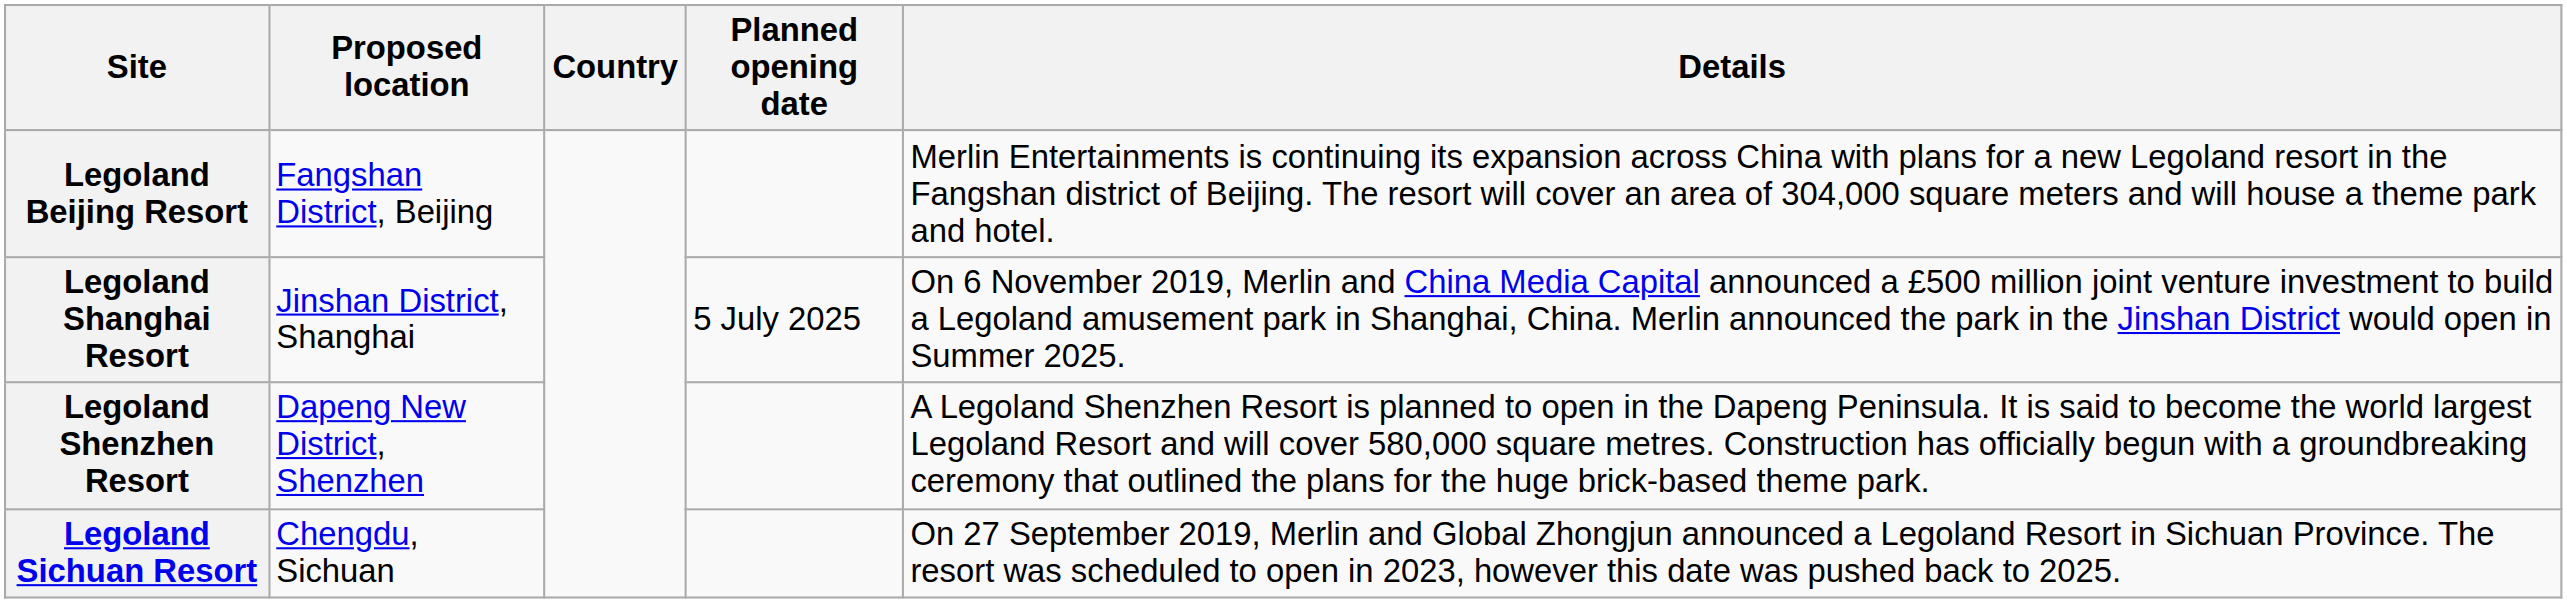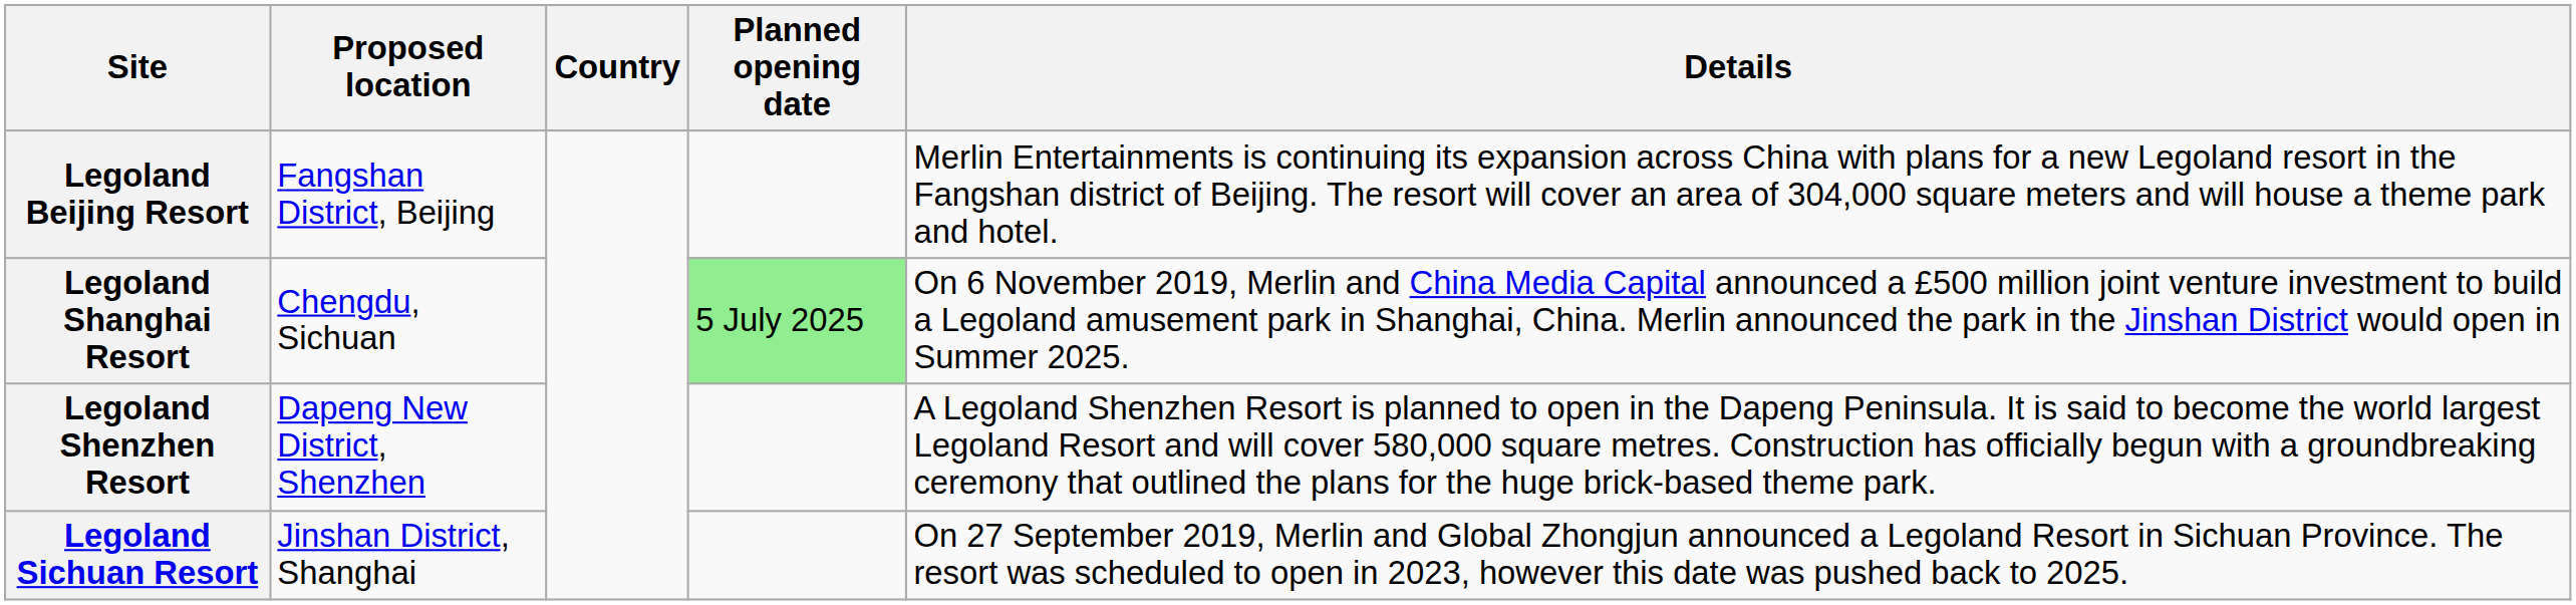 <table class="wikitable">
 <tr>
 <th scope="col">Site</th>
 <th scope="col">Proposed location</th>
 <th scope="col">Country</th>
 <th scope="col">Planned opening date</th>
 <th scope="col">Details</th>
 </tr>
 <tr>
 <th scope="row">Legoland Beijing Resort</th>
 <td><a href='#'>Fangshan District</a>, Beijing</td>
 <td rowspan="4"></td>
 <td></td>
 <td>Merlin Entertainments is continuing its expansion across China with plans for a new Legoland resort in the Fangshan district of Beijing. The resort will cover an area of 304,000 square meters and will house a theme park and hotel.</td>
 </tr>
 <tr>
 <th scope="row">Legoland Shanghai Resort</th>
-<td><a href='#'>Jinshan District</a>, Shanghai</td>
-<td>5 July 2025</td>
+<td><a href='#'>Chengdu</a>, Sichuan</td>
+<td style="background: lightgreen;">5 July 2025</td>
 <td>On 6 November 2019, Merlin and <a href='#'>China Media Capital</a> announced a £500 million joint venture investment to build a Legoland amusement park in Shanghai, China. Merlin announced the park in the <a href='#'>Jinshan District</a> would open in Summer 2025.</td>
 </tr>
 <tr>
 <th scope="row">Legoland Shenzhen Resort</th>
 <td><a href='#'>Dapeng New District</a>, <a href='#'>Shenzhen</a></td>
 <td></td>
 <td>A Legoland Shenzhen Resort is planned to open in the Dapeng Peninsula. It is said to become the world largest Legoland Resort and will cover 580,000 square metres. Construction has officially begun with a groundbreaking ceremony that outlined the plans for the huge brick-based theme park.</td>
 </tr>
 <tr>
 <th scope="row"><a href='#'>Legoland Sichuan Resort</a></th>
-<td><a href='#'>Chengdu</a>, Sichuan</td>
+<td><a href='#'>Jinshan District</a>, Shanghai</td>
 <td></td>
 <td>On 27 September 2019, Merlin and Global Zhongjun announced a Legoland Resort in Sichuan Province. The resort was scheduled to open in 2023, however this date was pushed back to 2025.</td>
 </tr>
 </table>
